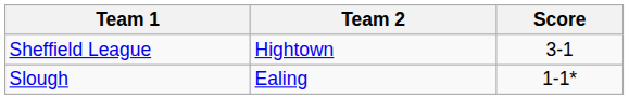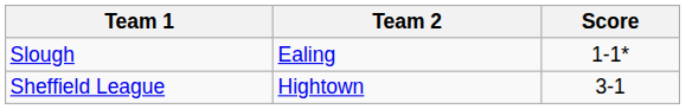 <table class="wikitable" style="font-size: 100%">
 <tr>
 <th width=200>Team 1</th>
 <th width=200>Team 2</th>
 <th width=100>Score</th>
 </tr>
 <tr>
+<td><a href='#'>Slough</a></td>
+<td><a href='#'>Ealing</a></td>
+<td align=center>1-1*</td>
+</tr>
+<tr>
 <td><a href='#'>Sheffield League</a></td>
 <td><a href='#'>Hightown</a></td>
 <td align=center>3-1</td>
 </tr>
-<tr>
-<td><a href='#'>Slough</a></td>
-<td><a href='#'>Ealing</a></td>
-<td align=center>1-1*</td>
-</tr>
 </table>
